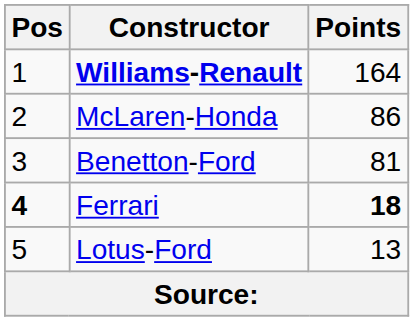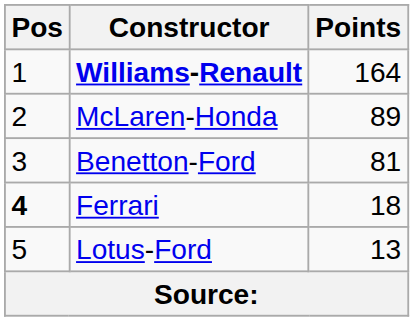 <table class="wikitable" style="font-size: 95%;">
 <tr>
 <th>Pos</th>
 <th>Constructor</th>
 <th>Points</th>
 </tr>
 <tr>
 <td>1</td>
 <td> <strong><a href='#'>Williams</a>-<a href='#'>Renault</a></strong></td>
 <td align="right">164</td>
 </tr>
 <tr>
 <td>2</td>
 <td> <a href='#'>McLaren</a>-<a href='#'>Honda</a></td>
-<td align="right">86</td>
+<td align="right">89</td>
 </tr>
 <tr>
 <td>3</td>
 <td> <a href='#'>Benetton</a>-<a href='#'>Ford</a></td>
 <td align="right">81</td>
 </tr>
 <tr>
 <td><strong>4</strong></td>
 <td> <a href='#'>Ferrari</a></td>
-<td align="right"><strong>18</strong></td>
+<td align="right">18</td>
 </tr>
 <tr>
 <td>5</td>
 <td> <a href='#'>Lotus</a>-<a href='#'>Ford</a></td>
 <td align="right">13</td>
 </tr>
 <tr>
 <th colspan=4>Source: </th>
 </tr>
 </table>
